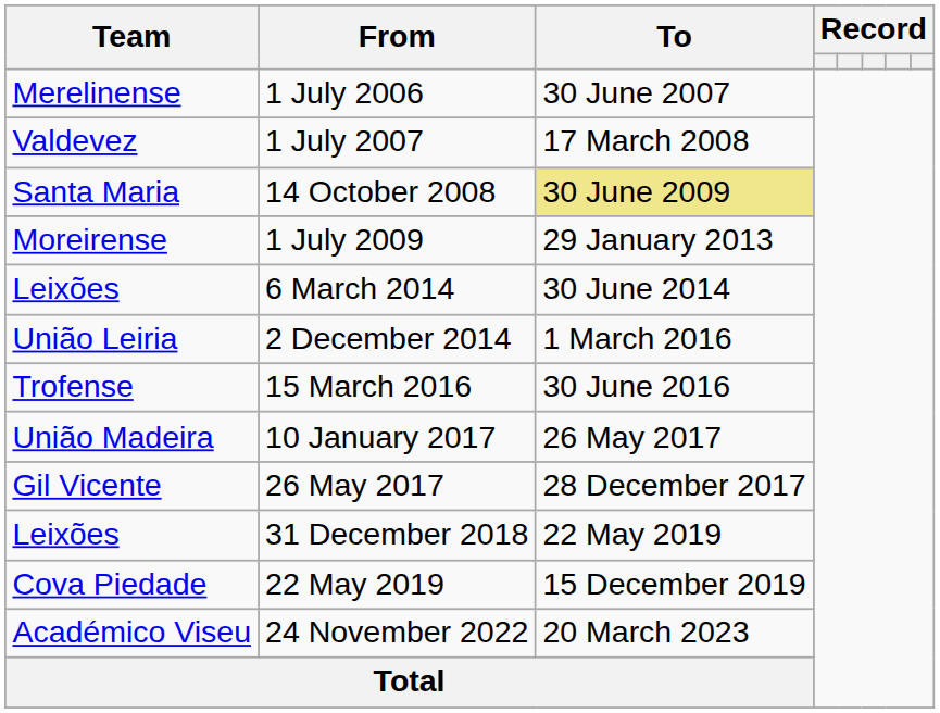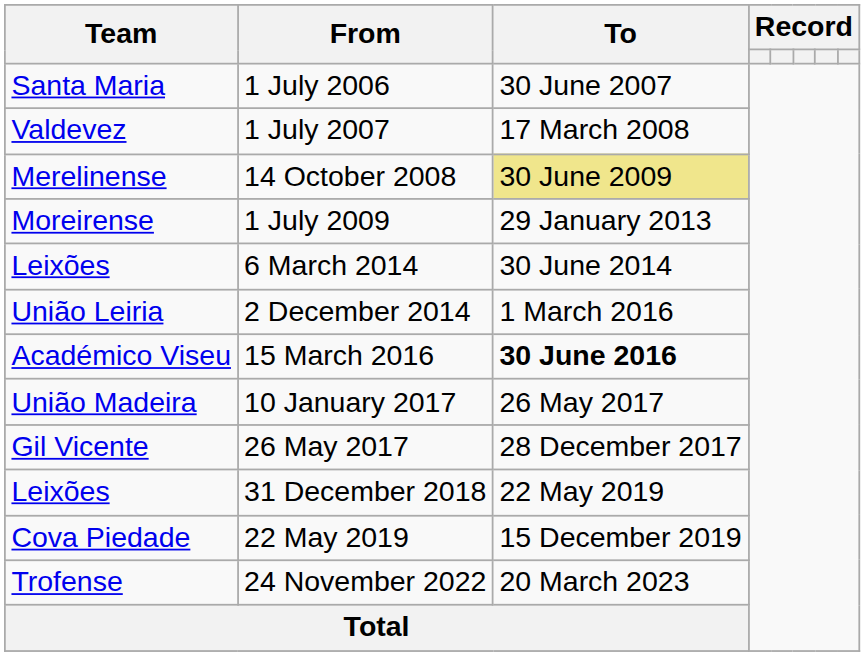 <table class="wikitable" style="text-align:center">
 <tr>
 <th rowspan="2">Team</th>
 <th rowspan="2">From</th>
 <th rowspan="2">To</th>
 <th colspan="5">Record</th>
 </tr>
 <tr>
 <th></th>
 <th></th>
 <th></th>
 <th></th>
 <th></th>
 </tr>
 <tr>
-<td align=left><a href='#'>Merelinense</a></td>
+<td align=left><a href='#'>Santa Maria</a></td>
 <td align=left>1 July 2006</td>
 <td align=left>30 June 2007<br></td>
 </tr>
 <tr>
 <td align=left><a href='#'>Valdevez</a></td>
 <td align=left>1 July 2007</td>
 <td align=left>17 March 2008<br></td>
 </tr>
 <tr>
-<td align=left><a href='#'>Santa Maria</a></td>
+<td align=left><a href='#'>Merelinense</a></td>
 <td align=left>14 October 2008</td>
 <td align=left style="background: khaki;">30 June 2009<br></td>
 </tr>
 <tr>
 <td align=left><a href='#'>Moreirense</a></td>
 <td align=left>1 July 2009</td>
 <td align=left>29 January 2013<br></td>
 </tr>
 <tr>
 <td align=left><a href='#'>Leixões</a></td>
 <td align=left>6 March 2014</td>
 <td align=left>30 June 2014<br></td>
 </tr>
 <tr>
 <td align=left><a href='#'>União Leiria</a></td>
 <td align=left>2 December 2014</td>
 <td align=left>1 March 2016<br></td>
 </tr>
 <tr>
-<td align=left><a href='#'>Trofense</a></td>
+<td align=left><a href='#'>Académico Viseu</a></td>
 <td align=left>15 March 2016</td>
-<td align=left>30 June 2016<br></td>
+<td align=left><strong>30 June 2016<br></strong></td>
 </tr>
 <tr>
 <td align=left><a href='#'>União Madeira</a></td>
 <td align=left>10 January 2017</td>
 <td align=left>26 May 2017<br></td>
 </tr>
 <tr>
 <td align=left><a href='#'>Gil Vicente</a></td>
 <td align=left>26 May 2017</td>
 <td align=left>28 December 2017<br></td>
 </tr>
 <tr>
 <td align=left><a href='#'>Leixões</a></td>
 <td align=left>31 December 2018</td>
 <td align=left>22 May 2019<br></td>
 </tr>
 <tr>
 <td align=left><a href='#'>Cova Piedade</a></td>
 <td align=left>22 May 2019</td>
 <td align=left>15 December 2019<br></td>
 </tr>
 <tr>
-<td align=left><a href='#'>Académico Viseu</a></td>
+<td align=left><a href='#'>Trofense</a></td>
 <td align=left>24 November 2022</td>
 <td align=left>20 March 2023<br></td>
 </tr>
 <tr>
 <th colspan="3">Total<br></th>
 </tr>
 </table>
